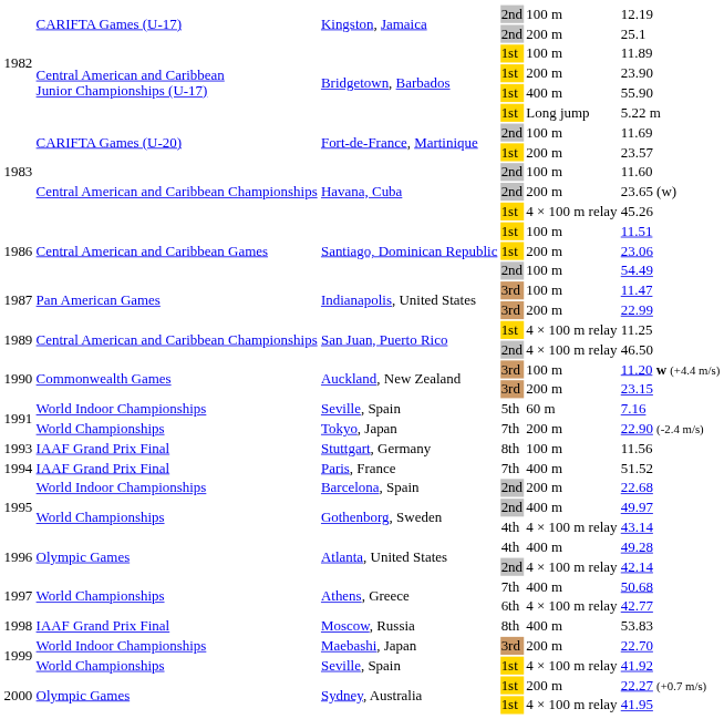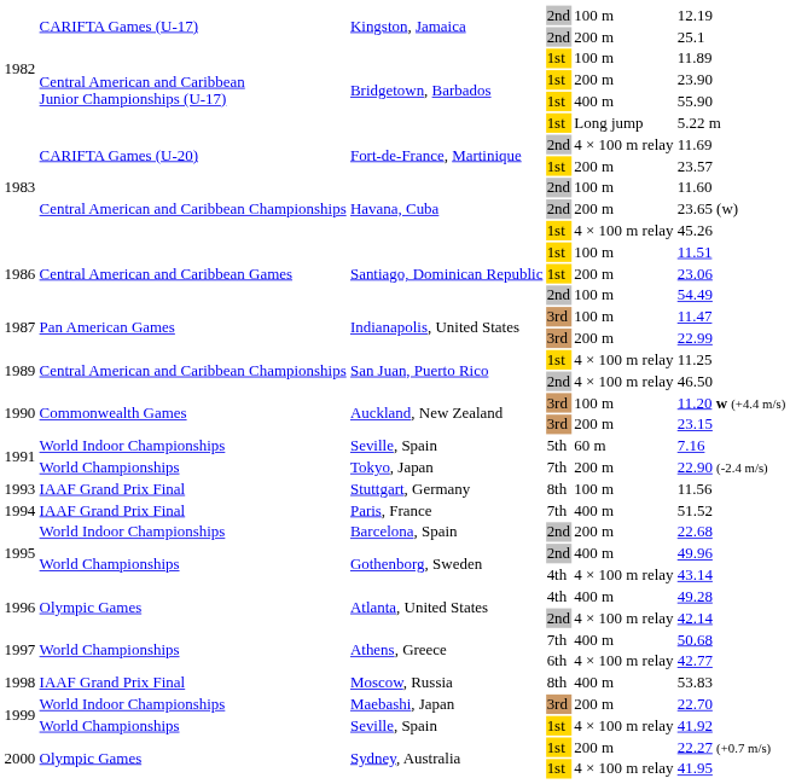 <table>
 <tr>
 <td rowspan = "6">1982</td>
 <td rowspan = "2"><a href='#'>CARIFTA Games (U-17)</a></td>
 <td rowspan = "2"><a href='#'>Kingston</a>, <a href='#'>Jamaica</a></td>
 <td bgcolor=silver>2nd</td>
 <td>100 m</td>
 <td>12.19</td>
 </tr>
 <tr>
 <td bgcolor=silver>2nd</td>
 <td>200 m</td>
 <td>25.1</td>
 </tr>
 <tr>
 <td rowspan = "4"><a href='#'>Central American and Caribbean<br>Junior Championships (U-17)</a></td>
 <td rowspan = "4"><a href='#'>Bridgetown</a>, <a href='#'>Barbados</a></td>
 <td bgcolor=gold>1st</td>
 <td>100 m</td>
 <td>11.89</td>
 </tr>
 <tr>
 <td bgcolor=gold>1st</td>
 <td>200 m</td>
 <td>23.90</td>
 </tr>
 <tr>
 <td bgcolor=gold>1st</td>
 <td>400 m</td>
 <td>55.90</td>
 </tr>
 <tr>
 <td bgcolor=gold>1st</td>
 <td>Long jump</td>
 <td>5.22 m</td>
 </tr>
 <tr>
 <td rowspan = "5">1983</td>
 <td rowspan = "2"><a href='#'>CARIFTA Games (U-20)</a></td>
 <td rowspan = "2"><a href='#'>Fort-de-France</a>, <a href='#'>Martinique</a></td>
 <td bgcolor=silver>2nd</td>
-<td>100 m</td>
+<td>4 × 100 m relay</td>
 <td>11.69</td>
 </tr>
 <tr>
 <td bgcolor=gold>1st</td>
 <td>200 m</td>
 <td>23.57</td>
 </tr>
 <tr>
 <td rowspan = "3"><a href='#'>Central American and Caribbean Championships</a></td>
 <td rowspan = "3"><a href='#'>Havana, Cuba</a></td>
 <td bgcolor=silver>2nd</td>
 <td>100 m</td>
 <td>11.60</td>
 </tr>
 <tr>
 <td bgcolor=silver>2nd</td>
 <td>200 m</td>
 <td>23.65 (w)</td>
 </tr>
 <tr>
 <td bgcolor=gold>1st</td>
 <td>4 × 100 m relay</td>
 <td>45.26</td>
 </tr>
 <tr>
 <td rowspan=3>1986</td>
 <td rowspan=3><a href='#'>Central American and Caribbean Games</a></td>
 <td rowspan=3><a href='#'>Santiago, Dominican Republic</a></td>
 <td bgcolor=gold>1st</td>
 <td>100 m</td>
 <td><a href='#'>11.51</a></td>
 </tr>
 <tr>
 <td bgcolor=gold>1st</td>
 <td>200 m</td>
 <td><a href='#'>23.06</a></td>
 </tr>
 <tr>
 <td bgcolor=silver>2nd</td>
 <td>100 m</td>
 <td><a href='#'>54.49</a></td>
 </tr>
 <tr>
 <td rowspan = "2">1987</td>
 <td rowspan = "2"><a href='#'>Pan American Games</a></td>
 <td rowspan = "2"><a href='#'>Indianapolis</a>, United States</td>
 <td bgcolor="cc9966">3rd</td>
 <td>100 m</td>
 <td><a href='#'>11.47</a></td>
 </tr>
 <tr>
 <td bgcolor="cc9966">3rd</td>
 <td>200 m</td>
 <td><a href='#'>22.99</a></td>
 </tr>
 <tr>
 <td rowspan=2>1989</td>
 <td rowspan=2><a href='#'>Central American and Caribbean Championships</a></td>
 <td rowspan=2><a href='#'>San Juan, Puerto Rico</a></td>
 <td bgcolor=gold>1st</td>
 <td>4 × 100 m relay</td>
 <td>11.25</td>
 </tr>
 <tr>
 <td bgcolor=silver>2nd</td>
 <td>4 × 100 m relay</td>
 <td>46.50</td>
 </tr>
 <tr>
 <td rowspan = "2">1990</td>
 <td rowspan = "2"><a href='#'>Commonwealth Games</a></td>
 <td rowspan = "2"><a href='#'>Auckland</a>, New Zealand</td>
 <td bgcolor="cc9966">3rd</td>
 <td>100 m</td>
 <td><a href='#'>11.20</a> <strong>w</strong> <small>(+4.4 m/s)</small></td>
 </tr>
 <tr>
 <td bgcolor="cc9966">3rd</td>
 <td>200 m</td>
 <td><a href='#'>23.15</a></td>
 </tr>
 <tr>
 <td rowspan = "2">1991</td>
 <td><a href='#'>World Indoor Championships</a></td>
 <td><a href='#'>Seville</a>, Spain</td>
 <td>5th</td>
 <td>60 m</td>
 <td><a href='#'>7.16</a></td>
 </tr>
 <tr>
 <td><a href='#'>World Championships</a></td>
 <td><a href='#'>Tokyo</a>, Japan</td>
 <td>7th</td>
 <td>200 m</td>
 <td><a href='#'>22.90</a> <small>(-2.4 m/s)</small></td>
 </tr>
 <tr>
 <td>1993</td>
 <td><a href='#'>IAAF Grand Prix Final</a></td>
 <td><a href='#'>Stuttgart</a>, Germany</td>
 <td>8th</td>
 <td>100 m</td>
 <td>11.56</td>
 </tr>
 <tr>
 <td>1994</td>
 <td><a href='#'>IAAF Grand Prix Final</a></td>
 <td><a href='#'>Paris</a>, France</td>
 <td>7th</td>
 <td>400 m</td>
 <td>51.52</td>
 </tr>
 <tr>
 <td rowspan = "3">1995</td>
 <td><a href='#'>World Indoor Championships</a></td>
 <td><a href='#'>Barcelona</a>, Spain</td>
 <td bgcolor="silver">2nd</td>
 <td>200 m</td>
 <td><a href='#'>22.68</a></td>
 </tr>
 <tr>
 <td rowspan = "2"><a href='#'>World Championships</a></td>
 <td rowspan = "2"><a href='#'>Gothenborg</a>, Sweden</td>
 <td bgcolor="silver">2nd</td>
 <td>400 m</td>
-<td><a href='#'>49.97</a></td>
+<td><a href='#'>49.96</a></td>
 </tr>
 <tr>
 <td>4th</td>
 <td>4 × 100 m relay</td>
 <td><a href='#'>43.14</a></td>
 </tr>
 <tr>
 <td rowspan = "2">1996</td>
 <td rowspan = "2"><a href='#'>Olympic Games</a></td>
 <td rowspan = "2"><a href='#'>Atlanta</a>, United States</td>
 <td>4th</td>
 <td>400 m</td>
 <td><a href='#'>49.28</a></td>
 </tr>
 <tr>
 <td bgcolor="silver">2nd</td>
 <td>4 × 100 m relay</td>
 <td><a href='#'>42.14</a></td>
 </tr>
 <tr>
 <td rowspan = "2">1997</td>
 <td rowspan = "2"><a href='#'>World Championships</a></td>
 <td rowspan = "2"><a href='#'>Athens</a>, Greece</td>
 <td>7th</td>
 <td>400 m</td>
 <td><a href='#'>50.68</a></td>
 </tr>
 <tr>
 <td>6th</td>
 <td>4 × 100 m relay</td>
 <td><a href='#'>42.77</a></td>
 </tr>
 <tr>
 <td>1998</td>
 <td><a href='#'>IAAF Grand Prix Final</a></td>
 <td><a href='#'>Moscow</a>, Russia</td>
 <td>8th</td>
 <td>400 m</td>
 <td>53.83</td>
 </tr>
 <tr>
 <td rowspan = "2">1999</td>
 <td><a href='#'>World Indoor Championships</a></td>
 <td><a href='#'>Maebashi</a>, Japan</td>
 <td bgcolor="cc9966">3rd</td>
 <td>200 m</td>
 <td><a href='#'>22.70</a></td>
 </tr>
 <tr>
 <td><a href='#'>World Championships</a></td>
 <td><a href='#'>Seville</a>, Spain</td>
 <td bgcolor="gold">1st</td>
 <td>4 × 100 m relay</td>
 <td><a href='#'>41.92</a></td>
 </tr>
 <tr>
 <td rowspan = "2">2000</td>
 <td rowspan = "2"><a href='#'>Olympic Games</a></td>
 <td rowspan = "2"><a href='#'>Sydney</a>, Australia</td>
 <td bgcolor="gold">1st</td>
 <td>200 m</td>
 <td><a href='#'>22.27</a> <small>(+0.7 m/s)</small></td>
 </tr>
 <tr>
 <td bgcolor="gold">1st</td>
 <td>4 × 100 m relay</td>
 <td><a href='#'>41.95</a></td>
 </tr>
 </table>
